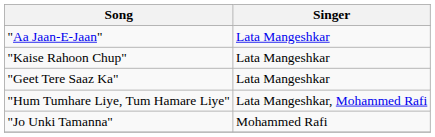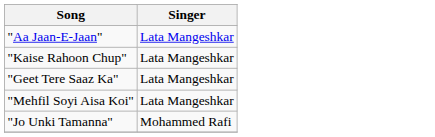 <table class="wikitable">
 <tr>
 <th>Song</th>
 <th>Singer</th>
 </tr>
 <tr>
 <td>"<a href='#'>Aa Jaan-E-Jaan</a>"</td>
 <td><a href='#'>Lata Mangeshkar</a></td>
 </tr>
 <tr>
 <td>"Kaise Rahoon Chup"</td>
 <td>Lata Mangeshkar</td>
 </tr>
 <tr>
 <td>"Geet Tere Saaz Ka"</td>
 <td>Lata Mangeshkar</td>
 </tr>
 <tr>
-<td>"Hum Tumhare Liye, Tum Hamare Liye"</td>
-<td>Lata Mangeshkar, <a href='#'>Mohammed Rafi</a></td>
+<td>"Mehfil Soyi Aisa Koi"</td>
+<td>Lata Mangeshkar</td>
 </tr>
 <tr>
 <td>"Jo Unki Tamanna"</td>
 <td>Mohammed Rafi</td>
 </tr>
 <tr>
 </tr>
 </table>
